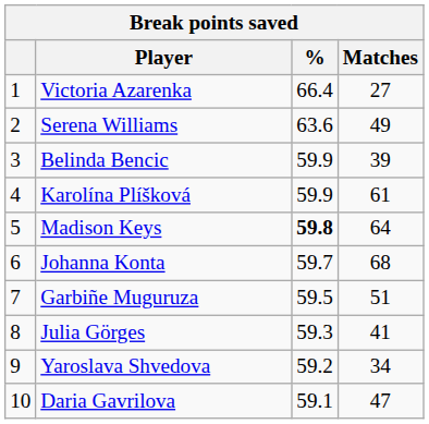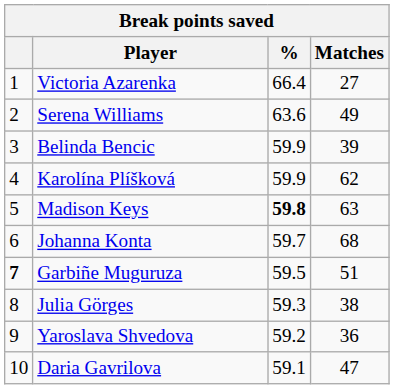 <table class="wikitable sortable" style=font-size:90%>
 <tr>
 <th colspan=4>Break points saved</th>
 </tr>
 <tr>
 <th></th>
 <th width=170>Player</th>
 <th width=20>%</th>
 <th>Matches</th>
 </tr>
 <tr>
 <td>1</td>
 <td> <a href='#'>Victoria Azarenka</a></td>
 <td>66.4</td>
 <td align=center>27</td>
 </tr>
 <tr>
 <td>2</td>
 <td> <a href='#'>Serena Williams</a></td>
 <td>63.6</td>
 <td align=center>49</td>
 </tr>
 <tr>
 <td>3</td>
 <td> <a href='#'>Belinda Bencic</a></td>
 <td>59.9</td>
 <td align=center>39</td>
 </tr>
 <tr>
 <td>4</td>
 <td> <a href='#'>Karolína Plíšková</a></td>
 <td>59.9</td>
-<td align=center>61</td>
+<td align=center>62</td>
 </tr>
 <tr>
 <td>5</td>
 <td> <a href='#'>Madison Keys</a></td>
 <td><strong>59.8</strong></td>
-<td align=center>64</td>
+<td align=center>63</td>
 </tr>
 <tr>
 <td>6</td>
 <td> <a href='#'>Johanna Konta</a></td>
 <td>59.7</td>
 <td align=center>68</td>
 </tr>
 <tr>
-<td>7</td>
+<td><strong>7</strong></td>
 <td> <a href='#'>Garbiñe Muguruza</a></td>
 <td>59.5</td>
 <td align=center>51</td>
 </tr>
 <tr>
 <td>8</td>
 <td> <a href='#'>Julia Görges</a></td>
 <td>59.3</td>
-<td align=center>41</td>
+<td align=center>38</td>
 </tr>
 <tr>
 <td>9</td>
 <td> <a href='#'>Yaroslava Shvedova</a></td>
 <td>59.2</td>
-<td align=center>34</td>
+<td align=center>36</td>
 </tr>
 <tr>
 <td>10</td>
 <td> <a href='#'>Daria Gavrilova</a></td>
 <td>59.1</td>
 <td align=center>47</td>
 </tr>
 </table>
